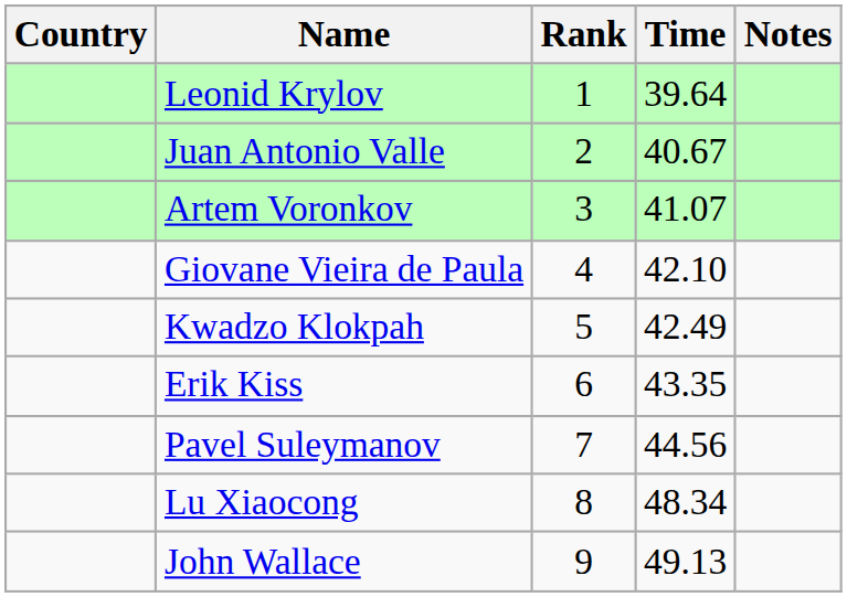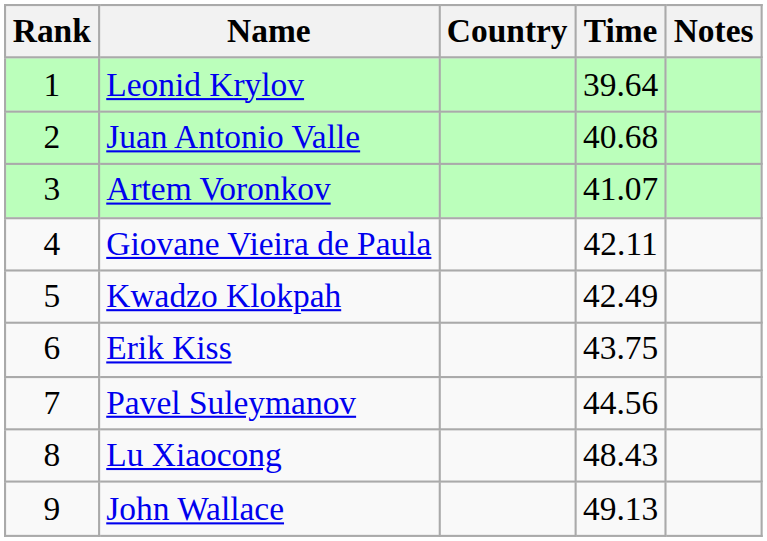 <table class="wikitable" style="text-align:center">
 <tr>
+<th>Rank</th>
+<th>Name</th>
 <th>Country</th>
-<th>Name</th>
-<th>Rank</th>
 <th>Time</th>
 <th>Notes</th>
 </tr>
 <tr bgcolor=bbffbb>
+<td>1</td>
+<td align="left"><a href='#'>Leonid Krylov</a></td>
 <td align="left"></td>
-<td align="left"><a href='#'>Leonid Krylov</a></td>
-<td>1</td>
 <td>39.64</td>
 <td></td>
 </tr>
 <tr bgcolor=bbffbb>
+<td>2</td>
+<td align="left"><a href='#'>Juan Antonio Valle</a></td>
 <td align="left"></td>
-<td align="left"><a href='#'>Juan Antonio Valle</a></td>
-<td>2</td>
-<td>40.67</td>
+<td>40.68</td>
 <td></td>
 </tr>
 <tr bgcolor=bbffbb>
+<td>3</td>
+<td align="left"><a href='#'>Artem Voronkov</a></td>
 <td align="left"></td>
-<td align="left"><a href='#'>Artem Voronkov</a></td>
-<td>3</td>
 <td>41.07</td>
 <td></td>
 </tr>
 <tr>
+<td>4</td>
+<td align="left"><a href='#'>Giovane Vieira de Paula</a></td>
 <td align="left"></td>
-<td align="left"><a href='#'>Giovane Vieira de Paula</a></td>
-<td>4</td>
-<td>42.10</td>
+<td>42.11</td>
 <td></td>
 </tr>
 <tr>
+<td>5</td>
+<td align="left"><a href='#'>Kwadzo Klokpah</a></td>
 <td align="left"></td>
-<td align="left"><a href='#'>Kwadzo Klokpah</a></td>
-<td>5</td>
 <td>42.49</td>
 <td></td>
 </tr>
 <tr>
+<td>6</td>
+<td align="left"><a href='#'>Erik Kiss</a></td>
 <td align="left"></td>
-<td align="left"><a href='#'>Erik Kiss</a></td>
-<td>6</td>
-<td>43.35</td>
+<td>43.75</td>
 <td></td>
 </tr>
 <tr>
+<td>7</td>
+<td align="left"><a href='#'>Pavel Suleymanov</a></td>
 <td align="left"></td>
-<td align="left"><a href='#'>Pavel Suleymanov</a></td>
-<td>7</td>
 <td>44.56</td>
 <td></td>
 </tr>
 <tr>
+<td>8</td>
+<td align="left"><a href='#'>Lu Xiaocong</a></td>
 <td align="left"></td>
-<td align="left"><a href='#'>Lu Xiaocong</a></td>
-<td>8</td>
-<td>48.34</td>
+<td>48.43</td>
 <td></td>
 </tr>
 <tr>
+<td>9</td>
+<td align="left"><a href='#'>John Wallace</a></td>
 <td align="left"></td>
-<td align="left"><a href='#'>John Wallace</a></td>
-<td>9</td>
 <td>49.13</td>
 <td></td>
 </tr>
 </table>
